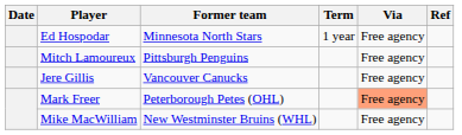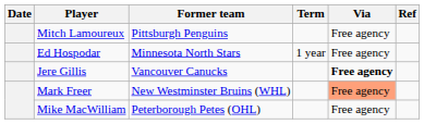 <table class="wikitable plainrowheaders">
 <tr style="background:#ddd; text-align:center;">
 <th>Date</th>
 <th>Player</th>
 <th>Former team</th>
 <th>Term</th>
 <th>Via</th>
 <th>Ref</th>
 </tr>
 <tr>
 <th scope="row"></th>
+<td><a href='#'>Mitch Lamoureux</a></td>
+<td><a href='#'>Pittsburgh Penguins</a></td>
+<td></td>
+<td>Free agency</td>
+<td></td>
+</tr>
+<tr>
+<th scope="row"></th>
 <td><a href='#'>Ed Hospodar</a></td>
 <td><a href='#'>Minnesota North Stars</a></td>
 <td>1 year</td>
 <td>Free agency</td>
 <td></td>
 </tr>
 <tr>
 <th scope="row"></th>
-<td><a href='#'>Mitch Lamoureux</a></td>
-<td><a href='#'>Pittsburgh Penguins</a></td>
-<td></td>
-<td>Free agency</td>
-<td></td>
-</tr>
-<tr>
-<th scope="row"></th>
 <td><a href='#'>Jere Gillis</a></td>
 <td><a href='#'>Vancouver Canucks</a></td>
 <td></td>
-<td>Free agency</td>
+<td><strong>Free agency</strong></td>
 <td></td>
 </tr>
 <tr>
 <th scope="row" rowspan="2"></th>
 <td><a href='#'>Mark Freer</a></td>
-<td><a href='#'>Peterborough Petes</a> (<a href='#'>OHL</a>)</td>
+<td><a href='#'>New Westminster Bruins</a> (<a href='#'>WHL</a>)</td>
 <td></td>
 <td style="background: lightsalmon;">Free agency</td>
 <td></td>
 </tr>
 <tr>
 <td><a href='#'>Mike MacWilliam</a></td>
-<td><a href='#'>New Westminster Bruins</a> (<a href='#'>WHL</a>)</td>
+<td><a href='#'>Peterborough Petes</a> (<a href='#'>OHL</a>)</td>
 <td></td>
 <td>Free agency</td>
 <td></td>
 </tr>
 </table>
